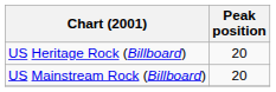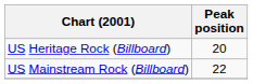 <table class="wikitable">
 <tr>
 <th>Chart (2001)</th>
 <th>Peak<br>position</th>
 </tr>
 <tr>
 <td><a href='#'>US</a> <a href='#'>Heritage Rock</a> (<em><a href='#'>Billboard</a></em>)</td>
 <td align="center">20</td>
 </tr>
 <tr>
 <td><a href='#'>US</a> <a href='#'>Mainstream Rock</a> (<em><a href='#'>Billboard</a></em>)</td>
-<td align="center">20</td>
+<td align="center">22</td>
 </tr>
 <tr>
 </tr>
 </table>
